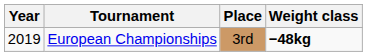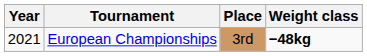 <table class="wikitable">
 <tr>
 <th>Year</th>
 <th>Tournament</th>
 <th>Place</th>
 <th>Weight class</th>
 </tr>
 <tr>
-<td>2019</td>
+<td>2021</td>
 <td><a href='#'>European Championships</a></td>
 <td bgcolor="cc9966" align="center">3rd</td>
 <td><strong>−48kg</strong></td>
 </tr>
 </table>
